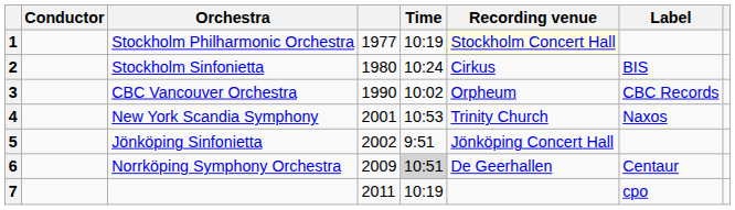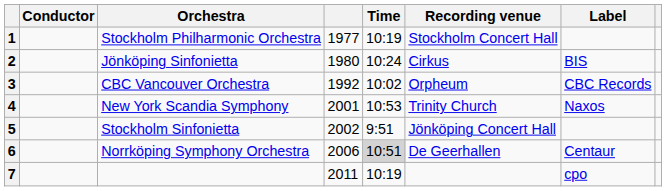 <table class="wikitable sortable" style="margin-right:0; font-size:95%">
 <tr>
 <th scope="col"></th>
 <th scope="col">Conductor</th>
 <th scope="col">Orchestra</th>
 <th scope="col"></th>
 <th scope="col">Time</th>
 <th scope="col">Recording venue</th>
 <th scope="col">Label</th>
 <th scope="col"class="unsortable"></th>
 </tr>
 <tr>
 <th scope="row">1</th>
 <td></td>
 <td><a href='#'>Stockholm Philharmonic Orchestra</a></td>
 <td>1977</td>
 <td>10:19</td>
-<td style="background: lightyellow;"><a href='#'>Stockholm Concert Hall</a></td>
+<td><a href='#'>Stockholm Concert Hall</a></td>
 <td></td>
 <td></td>
 </tr>
 <tr>
 <th scope="row">2</th>
 <td></td>
-<td><a href='#'>Stockholm Sinfonietta</a></td>
+<td><a href='#'>Jönköping Sinfonietta</a></td>
 <td>1980</td>
 <td>10:24</td>
 <td><a href='#'>Cirkus</a></td>
 <td><a href='#'>BIS</a></td>
 <td></td>
 </tr>
 <tr>
 <th scope="row">3</th>
 <td></td>
 <td><a href='#'>CBC Vancouver Orchestra</a></td>
-<td>1990</td>
+<td>1992</td>
 <td>10:02</td>
 <td><a href='#'>Orpheum</a></td>
 <td><a href='#'>CBC Records</a></td>
 <td></td>
 </tr>
 <tr>
 <th scope="row">4</th>
 <td></td>
 <td><a href='#'>New York Scandia Symphony</a></td>
 <td>2001</td>
 <td>10:53</td>
 <td><a href='#'>Trinity Church</a></td>
 <td><a href='#'>Naxos</a></td>
 <td></td>
 </tr>
 <tr>
 <th scope="row">5</th>
 <td></td>
-<td><a href='#'>Jönköping Sinfonietta</a></td>
+<td><a href='#'>Stockholm Sinfonietta</a></td>
 <td>2002</td>
 <td>9:51</td>
 <td><a href='#'>Jönköping Concert Hall</a></td>
 <td></td>
 <td></td>
 </tr>
 <tr>
 <th scope="row">6</th>
 <td></td>
 <td><a href='#'>Norrköping Symphony Orchestra</a></td>
-<td>2009</td>
+<td>2006</td>
 <td style="background: lightgrey;">10:51</td>
 <td><a href='#'>De Geerhallen</a></td>
 <td><a href='#'>Centaur</a></td>
 <td></td>
 </tr>
 <tr>
 <th scope="row">7</th>
 <td></td>
 <td></td>
 <td>2011</td>
 <td>10:19</td>
 <td></td>
 <td><a href='#'>cpo</a></td>
 <td></td>
 </tr>
 </table>
